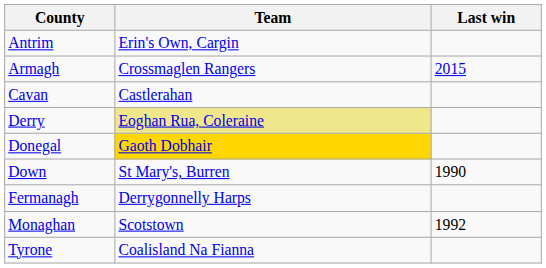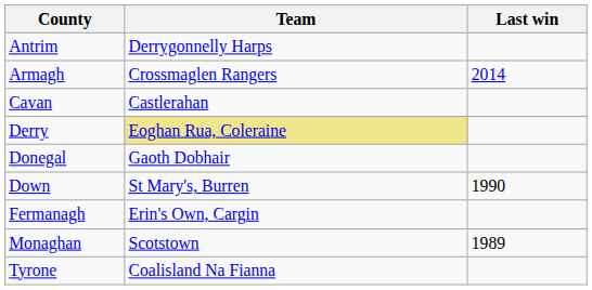 <table class="wikitable sortable" style="font-size: 95%; text-align:center; margin-left: auto; margin-right: auto; border: none;">
 <tr>
 <th scope="col" width="100">County</th>
 <th scope="col" width="300">Team</th>
 <th scope="col" width="100">Last win</th>
 </tr>
 <tr align="Left">
 <td><a href='#'>Antrim</a></td>
-<td> <a href='#'>Erin's Own, Cargin</a></td>
+<td> <a href='#'>Derrygonnelly Harps</a></td>
 <td></td>
 </tr>
 <tr align="Left">
 <td><a href='#'>Armagh</a></td>
 <td> <a href='#'>Crossmaglen Rangers</a></td>
-<td><a href='#'>2015</a></td>
+<td><a href='#'>2014</a></td>
 </tr>
 <tr align="Left">
 <td><a href='#'>Cavan</a></td>
 <td> <a href='#'>Castlerahan</a></td>
 <td></td>
 </tr>
 <tr align="Left">
 <td><a href='#'>Derry</a></td>
 <td style="background: khaki;"> <a href='#'>Eoghan Rua, Coleraine</a></td>
 <td></td>
 </tr>
 <tr align="Left">
 <td><a href='#'>Donegal</a></td>
-<td style="background: gold;"> <a href='#'>Gaoth Dobhair</a></td>
+<td> <a href='#'>Gaoth Dobhair</a></td>
 <td></td>
 </tr>
 <tr align="Left">
 <td><a href='#'>Down</a></td>
 <td> <a href='#'>St Mary's, Burren</a></td>
 <td>1990</td>
 </tr>
 <tr align="Left">
 <td><a href='#'>Fermanagh</a></td>
-<td> <a href='#'>Derrygonnelly Harps</a></td>
+<td> <a href='#'>Erin's Own, Cargin</a></td>
 <td></td>
 </tr>
 <tr align="Left">
 <td><a href='#'>Monaghan</a></td>
 <td> <a href='#'>Scotstown</a></td>
-<td>1992</td>
+<td>1989</td>
 </tr>
 <tr align="Left">
 <td><a href='#'>Tyrone</a></td>
 <td> <a href='#'>Coalisland Na Fianna</a></td>
 <td></td>
 </tr>
 </table>
